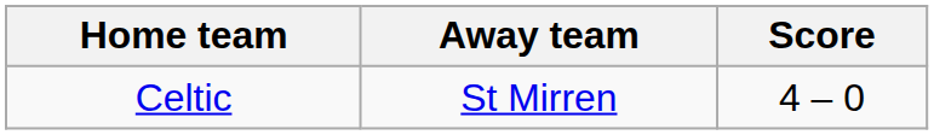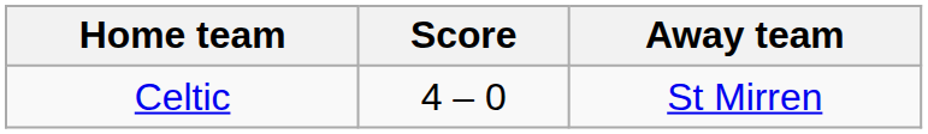 <table class="wikitable" style="text-align: center">
 <tr>
 <th width=140>Home team</th>
+<th width=80>Score</th>
 <th width=140>Away team</th>
-<th width=80>Score</th>
 </tr>
 <tr>
 <td><a href='#'>Celtic</a></td>
+<td>4 – 0</td>
 <td><a href='#'>St Mirren</a></td>
-<td>4 – 0</td>
 </tr>
 </table>
